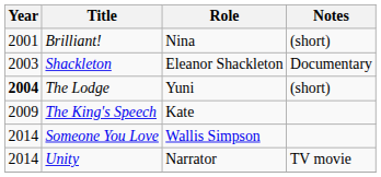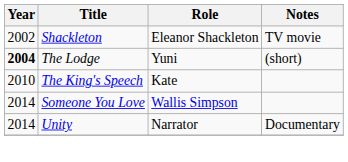 <table class="wikitable">
 <tr>
 <th>Year</th>
 <th>Title</th>
 <th>Role</th>
 <th>Notes</th>
 </tr>
 <tr>
-<td>2001</td>
-<td><em>Brilliant!</em></td>
-<td>Nina</td>
-<td>(short)</td>
-</tr>
-<tr>
-<td>2003</td>
+<td>2002</td>
 <td><em><a href='#'>Shackleton</a></em></td>
 <td>Eleanor Shackleton</td>
-<td>Documentary</td>
+<td>TV movie</td>
 </tr>
 <tr>
 <td><strong>2004</strong></td>
 <td><em>The Lodge</em></td>
 <td>Yuni</td>
 <td>(short)</td>
 </tr>
 <tr>
-<td>2009</td>
+<td>2010</td>
 <td><em><a href='#'>The King's Speech</a></em></td>
 <td>Kate</td>
 <td></td>
 </tr>
 <tr>
 <td>2014</td>
 <td><em><a href='#'>Someone You Love</a></em></td>
 <td><a href='#'>Wallis Simpson</a></td>
 <td></td>
 </tr>
 <tr>
 <td>2014</td>
 <td><em><a href='#'>Unity</a></em></td>
 <td>Narrator</td>
-<td>TV movie</td>
+<td>Documentary</td>
 </tr>
 <tr>
 </tr>
 </table>
